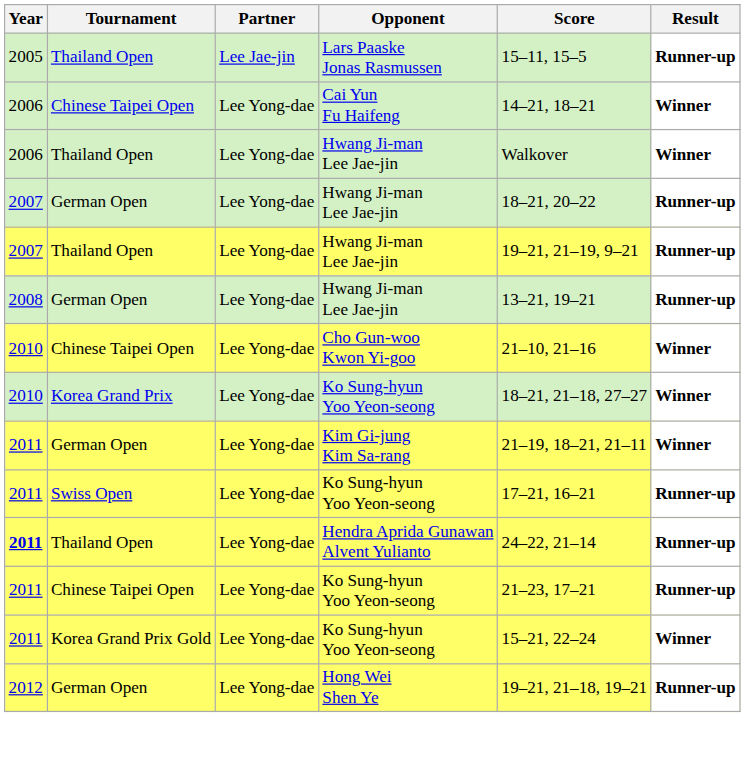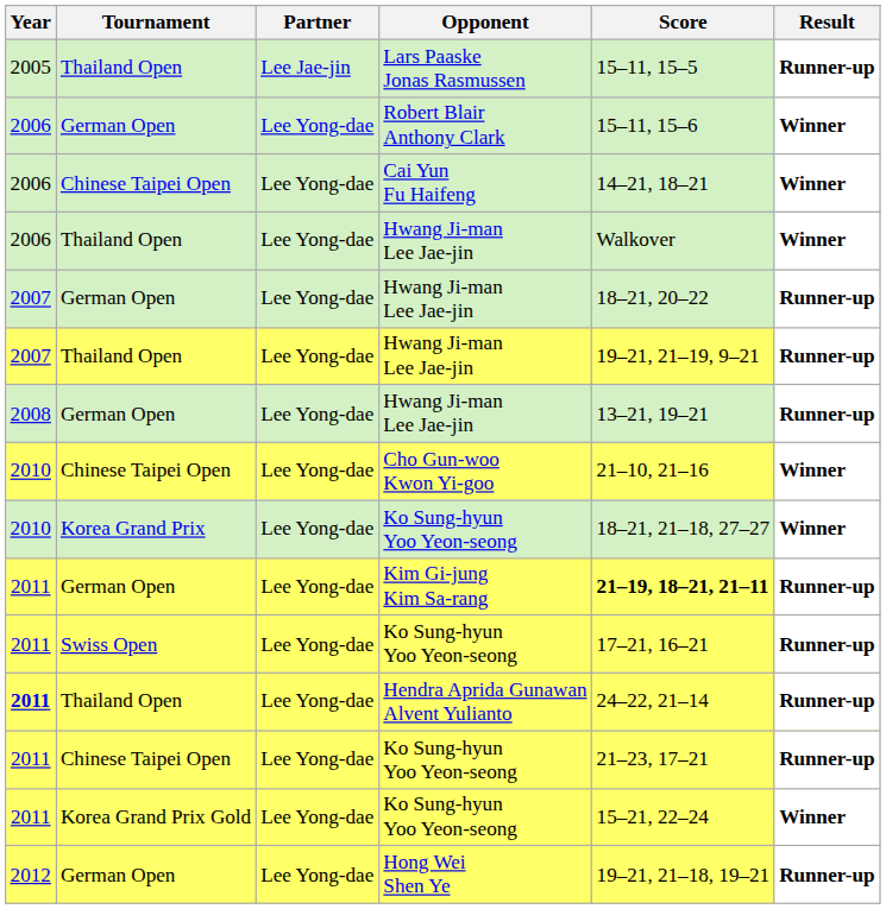 <table class="sortable wikitable" style="font-size: 90%;">
 <tr>
 <th>Year</th>
 <th>Tournament</th>
 <th>Partner</th>
 <th>Opponent</th>
 <th>Score</th>
 <th>Result</th>
 </tr>
 <tr style="background:#D4F1C5">
 <td align="center">2005</td>
 <td align="left"><a href='#'>Thailand Open</a></td>
 <td align="left"> <a href='#'>Lee Jae-jin</a></td>
 <td align="left"> <a href='#'>Lars Paaske</a> <br>  <a href='#'>Jonas Rasmussen</a></td>
 <td align="left">15–11, 15–5</td>
 <td style="text-align:left; background:white"> <strong>Runner-up</strong></td>
+</tr>
+<tr style="background:#D4F1C5">
+<td align="center"><a href='#'>2006</a></td>
+<td align="left"><a href='#'>German Open</a></td>
+<td align="left"> <a href='#'>Lee Yong-dae</a></td>
+<td align="left"> <a href='#'>Robert Blair</a> <br>  <a href='#'>Anthony Clark</a></td>
+<td align="left">15–11, 15–6</td>
+<td style="text-align:left; background:white"> <strong>Winner</strong></td>
 </tr>
 <tr style="background:#D4F1C5">
 <td align="center">2006</td>
 <td align="left"><a href='#'>Chinese Taipei Open</a></td>
 <td align="left"> Lee Yong-dae</td>
 <td align="left"> <a href='#'>Cai Yun</a> <br>  <a href='#'>Fu Haifeng</a></td>
 <td align="left">14–21, 18–21</td>
 <td style="text-align:left; background:white"> <strong>Winner</strong></td>
 </tr>
 <tr style="background:#D4F1C5">
 <td align="center">2006</td>
 <td align="left">Thailand Open</td>
 <td align="left"> Lee Yong-dae</td>
 <td align="left"> <a href='#'>Hwang Ji-man</a> <br>  Lee Jae-jin</td>
 <td align="left">Walkover</td>
 <td style="text-align:left; background:white"> <strong>Winner</strong></td>
 </tr>
 <tr style="background:#D4F1C5">
 <td align="center"><a href='#'>2007</a></td>
 <td align="left">German Open</td>
 <td align="left"> Lee Yong-dae</td>
 <td align="left"> Hwang Ji-man <br>  Lee Jae-jin</td>
 <td align="left">18–21, 20–22</td>
 <td style="text-align:left; background:white"> <strong>Runner-up</strong></td>
 </tr>
 <tr style="background:#FFFF67">
 <td align="center"><a href='#'>2007</a></td>
 <td align="left">Thailand Open</td>
 <td align="left"> Lee Yong-dae</td>
 <td align="left"> Hwang Ji-man <br>  Lee Jae-jin</td>
 <td align="left">19–21, 21–19, 9–21</td>
 <td style="text-align:left; background:white"> <strong>Runner-up</strong></td>
 </tr>
 <tr style="background:#D4F1C5">
 <td align="center"><a href='#'>2008</a></td>
 <td align="left">German Open</td>
 <td align="left"> Lee Yong-dae</td>
 <td align="left"> Hwang Ji-man <br>  Lee Jae-jin</td>
 <td align="left">13–21, 19–21</td>
 <td style="text-align:left; background:white"> <strong>Runner-up</strong></td>
 </tr>
 <tr style="background:#FFFF67">
 <td align="center"><a href='#'>2010</a></td>
 <td align="left">Chinese Taipei Open</td>
 <td align="left"> Lee Yong-dae</td>
 <td align="left"> <a href='#'>Cho Gun-woo</a> <br>  <a href='#'>Kwon Yi-goo</a></td>
 <td align="left">21–10, 21–16</td>
 <td style="text-align:left; background:white"> <strong>Winner</strong></td>
 </tr>
 <tr style="background:#D4F1C5">
 <td align="center"><a href='#'>2010</a></td>
 <td align="left"><a href='#'>Korea Grand Prix</a></td>
 <td align="left"> Lee Yong-dae</td>
 <td align="left"> <a href='#'>Ko Sung-hyun</a> <br>  <a href='#'>Yoo Yeon-seong</a></td>
 <td align="left">18–21, 21–18, 27–27</td>
 <td style="text-align:left; background:white"> <strong>Winner</strong></td>
 </tr>
 <tr style="background:#FFFF67">
 <td align="center"><a href='#'>2011</a></td>
 <td align="left">German Open</td>
 <td align="left"> Lee Yong-dae</td>
 <td align="left"> <a href='#'>Kim Gi-jung</a> <br>  <a href='#'>Kim Sa-rang</a></td>
-<td align="left">21–19, 18–21, 21–11</td>
-<td style="text-align:left; background:white"> <strong>Winner</strong></td>
+<td align="left"><strong>21–19, 18–21, 21–11</strong></td>
+<td style="text-align:left; background:white"> <strong>Runner-up</strong></td>
 </tr>
 <tr style="background:#FFFF67">
 <td align="center"><a href='#'>2011</a></td>
 <td align="left"><a href='#'>Swiss Open</a></td>
 <td align="left"> Lee Yong-dae</td>
 <td align="left"> Ko Sung-hyun <br>  Yoo Yeon-seong</td>
 <td align="left">17–21, 16–21</td>
 <td style="text-align:left; background:white"> <strong>Runner-up</strong></td>
 </tr>
 <tr style="background:#FFFF67">
 <td align="center"><strong><a href='#'>2011</a></strong></td>
 <td align="left">Thailand Open</td>
 <td align="left"> Lee Yong-dae</td>
 <td align="left"> <a href='#'>Hendra Aprida Gunawan</a> <br>  <a href='#'>Alvent Yulianto</a></td>
 <td align="left">24–22, 21–14</td>
 <td style="text-align:left; background:white"> <strong>Runner-up</strong></td>
 </tr>
 <tr style="background:#FFFF67">
 <td align="center"><a href='#'>2011</a></td>
 <td align="left">Chinese Taipei Open</td>
 <td align="left"> Lee Yong-dae</td>
 <td align="left"> Ko Sung-hyun <br>  Yoo Yeon-seong</td>
 <td align="left">21–23, 17–21</td>
 <td style="text-align:left; background:white"> <strong>Runner-up</strong></td>
 </tr>
 <tr style="background:#FFFF67">
 <td align="center"><a href='#'>2011</a></td>
 <td align="left">Korea Grand Prix Gold</td>
 <td align="left"> Lee Yong-dae</td>
 <td align="left"> Ko Sung-hyun <br>  Yoo Yeon-seong</td>
 <td align="left">15–21, 22–24</td>
 <td style="text-align:left; background:white"> <strong>Winner</strong></td>
 </tr>
 <tr style="background:#FFFF67">
 <td align="center"><a href='#'>2012</a></td>
 <td align="left">German Open</td>
 <td align="left"> Lee Yong-dae</td>
 <td align="left"> <a href='#'>Hong Wei</a> <br>  <a href='#'>Shen Ye</a></td>
 <td align="left">19–21, 21–18, 19–21</td>
 <td style="text-align:left; background:white"> <strong>Runner-up</strong></td>
 </tr>
 </table>
